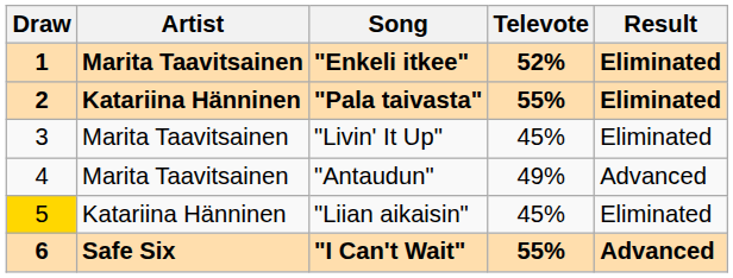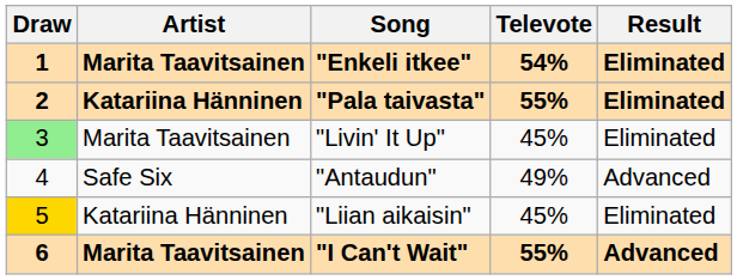 <table class="sortable wikitable" style="margin: 1em auto 1em auto; text-align:center">
 <tr>
 <th>Draw</th>
 <th>Artist</th>
 <th>Song</th>
 <th>Televote</th>
 <th>Result</th>
 </tr>
 <tr style="font-weight:bold; background: navajowhite;">
 <td>1</td>
 <td align="left">Marita Taavitsainen</td>
 <td align="left">"Enkeli itkee"</td>
-<td>52%</td>
+<td>54%</td>
 <td align="left">Eliminated</td>
 </tr>
 <tr style="font-weight:bold; background: navajowhite;">
 <td>2</td>
 <td align="left">Katariina Hänninen</td>
 <td align="left">"Pala taivasta"</td>
 <td>55%</td>
 <td align="left">Eliminated</td>
 </tr>
 <tr>
-<td>3</td>
+<td style="background: lightgreen;">3</td>
 <td align="left">Marita Taavitsainen</td>
 <td align="left">"Livin' It Up"</td>
 <td>45%</td>
 <td align="left">Eliminated</td>
 </tr>
 <tr>
 <td>4</td>
-<td align="left">Marita Taavitsainen</td>
+<td align="left">Safe Six</td>
 <td align="left">"Antaudun"</td>
 <td>49%</td>
 <td align="left">Advanced</td>
 </tr>
 <tr>
 <td style="background: gold;">5</td>
 <td align="left">Katariina Hänninen</td>
 <td align="left">"Liian aikaisin"</td>
 <td>45%</td>
 <td align="left">Eliminated</td>
 </tr>
 <tr style="font-weight:bold; background: navajowhite;">
 <td>6</td>
-<td align="left">Safe Six</td>
+<td align="left">Marita Taavitsainen</td>
 <td align="left">"I Can't Wait"</td>
 <td>55%</td>
 <td align="left">Advanced</td>
 </tr>
 </table>
